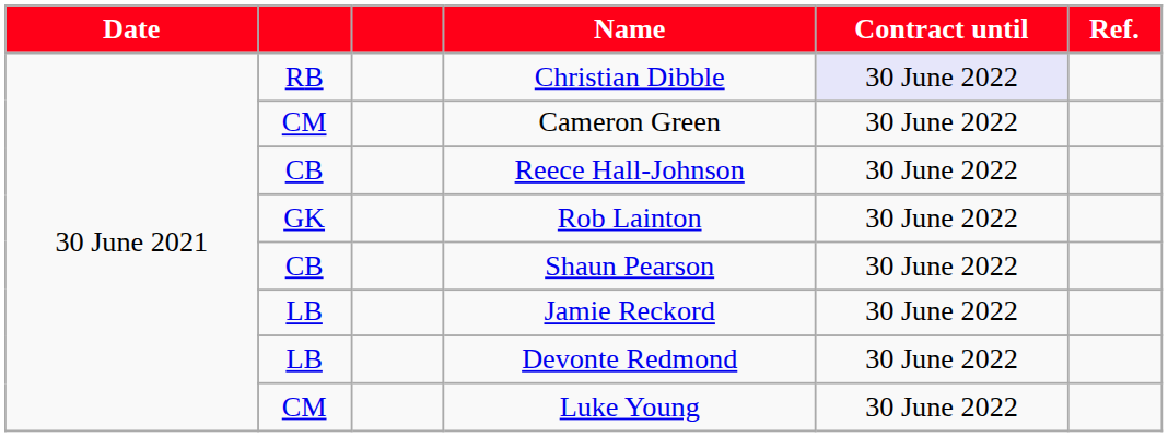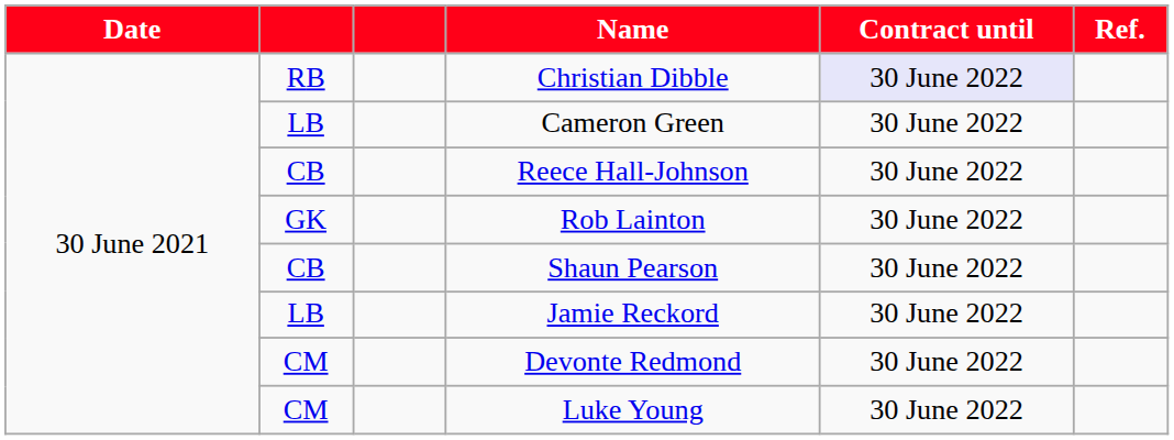 <table class="wikitable plainrowheaders sortable" style="text-align:center; font-size:90%">
 <tr>
 <th style="background:#ff0018; color:#fff; width:120px;">Date</th>
 <th style="background:#ff0018; color:#fff; width:40px;"></th>
 <th style="background:#ff0018; color:#fff; width:40px;"></th>
 <th style="background:#ff0018; color:#fff; width:180px;">Name</th>
 <th style="background:#ff0018; color:#fff; width:120px;">Contract until</th>
 <th style="background:#ff0018; color:#fff; width:40px;">Ref.</th>
 </tr>
 <tr>
 <td rowspan="8">30 June 2021</td>
 <td><a href='#'>R</a><a href='#'>B</a></td>
 <td></td>
 <td><a href='#'>Christian Dibble</a></td>
 <td style="background: lavender;">30 June 2022</td>
 <td></td>
 </tr>
 <tr>
-<td><a href='#'>CM</a></td>
+<td><a href='#'>LB</a></td>
 <td></td>
 <td>Cameron Green</td>
 <td>30 June 2022</td>
 <td></td>
 </tr>
 <tr>
 <td><a href='#'>CB</a></td>
 <td></td>
 <td><a href='#'>Reece Hall-Johnson</a></td>
 <td>30 June 2022</td>
 <td></td>
 </tr>
 <tr>
 <td><a href='#'>GK</a></td>
 <td></td>
 <td><a href='#'>Rob Lainton</a></td>
 <td>30 June 2022</td>
 <td></td>
 </tr>
 <tr>
 <td><a href='#'>CB</a></td>
 <td></td>
 <td><a href='#'>Shaun Pearson</a></td>
 <td>30 June 2022</td>
 <td></td>
 </tr>
 <tr>
 <td><a href='#'>LB</a></td>
 <td></td>
 <td><a href='#'>Jamie Reckord</a></td>
 <td>30 June 2022</td>
 <td></td>
 </tr>
 <tr>
-<td><a href='#'>LB</a></td>
+<td><a href='#'>CM</a></td>
 <td></td>
 <td><a href='#'>Devonte Redmond</a></td>
 <td>30 June 2022</td>
 <td></td>
 </tr>
 <tr>
 <td><a href='#'>CM</a></td>
 <td></td>
 <td><a href='#'>Luke Young</a></td>
 <td>30 June 2022</td>
 <td></td>
 </tr>
 </table>
